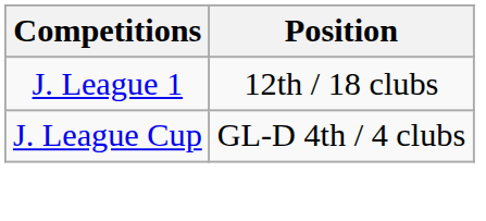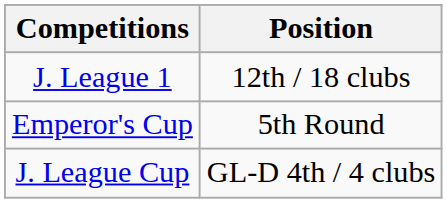 <table class="wikitable" style="text-align:center;">
 <tr>
 <th>Competitions</th>
 <th>Position</th>
 </tr>
 <tr>
 <td><a href='#'>J. League 1</a></td>
 <td>12th / 18 clubs</td>
 </tr>
 <tr>
+<td><a href='#'>Emperor's Cup</a></td>
+<td>5th Round</td>
+</tr>
+<tr>
 <td><a href='#'>J. League Cup</a></td>
 <td>GL-D 4th / 4 clubs</td>
 </tr>
 </table>
